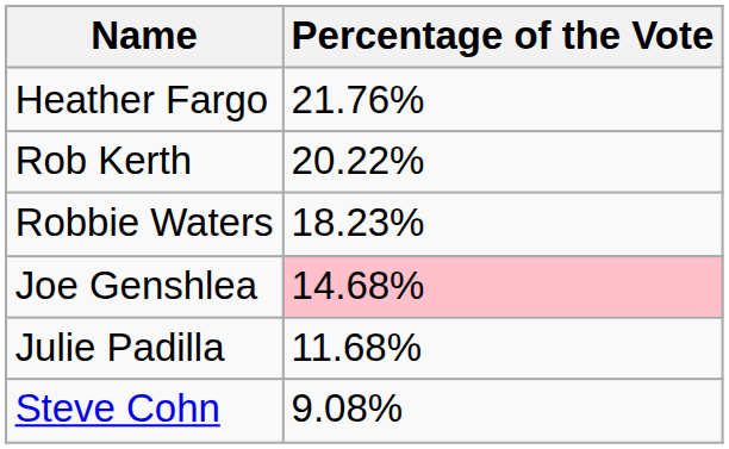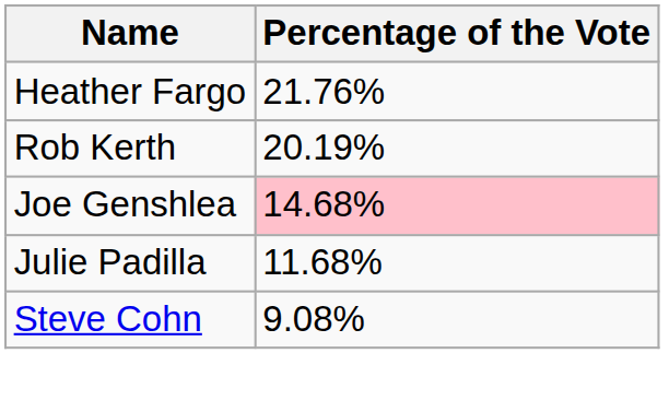 <table class="wikitable">
 <tr>
 <th>Name</th>
 <th>Percentage of the Vote</th>
 </tr>
 <tr>
 <td>Heather Fargo</td>
 <td>21.76%</td>
 </tr>
 <tr>
 <td>Rob Kerth</td>
-<td>20.22%</td>
-</tr>
-<tr>
-<td>Robbie Waters</td>
-<td>18.23%</td>
+<td>20.19%</td>
 </tr>
 <tr>
 <td>Joe Genshlea</td>
 <td style="background: pink;">14.68%</td>
 </tr>
 <tr>
 <td>Julie Padilla</td>
 <td>11.68%</td>
 </tr>
 <tr>
 <td><a href='#'>Steve Cohn</a></td>
 <td>9.08%</td>
 </tr>
 </table>
